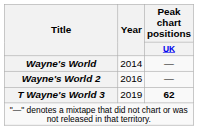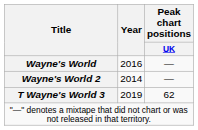 <table class="wikitable plainrowheaders" style="text-align:center;">
 <tr>
 <th scope="col" rowspan="2" style="width:11em;">Title</th>
 <th rowspan="2" scope="col" style="width:1em;">Year</th>
 <th scope="col" colspan="1">Peak chart positions</th>
 </tr>
 <tr>
 <th scope="col" style="width:3em;font-size:85%;"><a href='#'>UK</a><br></th>
 </tr>
 <tr>
 <th scope="row"><em>Wayne's World</em></th>
-<td>2014</td>
+<td>2016</td>
 <td>—</td>
 </tr>
 <tr>
 <th scope="row"><em>Wayne's World 2</em></th>
-<td>2016</td>
+<td>2014</td>
 <td>—</td>
 </tr>
 <tr>
 <th scope="row"><em>T Wayne's World 3</em></th>
 <td>2019</td>
-<td><strong>62</strong></td>
+<td>62</td>
 </tr>
 <tr>
 <td colspan="14" style="font-size:85%">"—" denotes a mixtape that did not chart or was not released in that territory.</td>
 </tr>
 </table>
